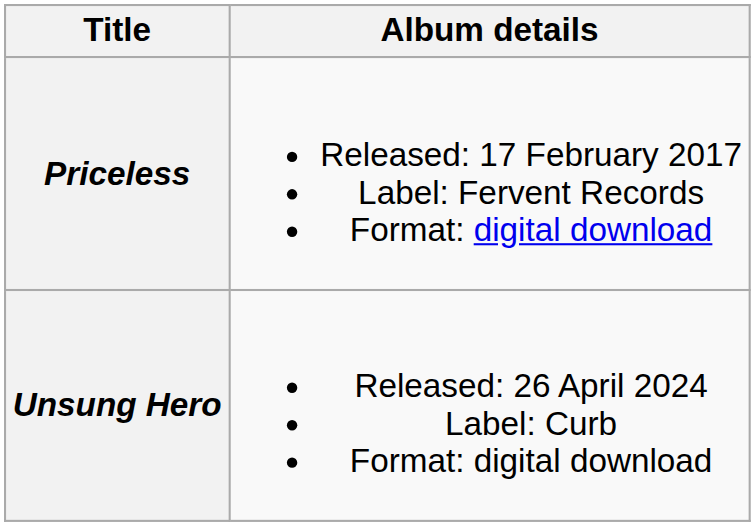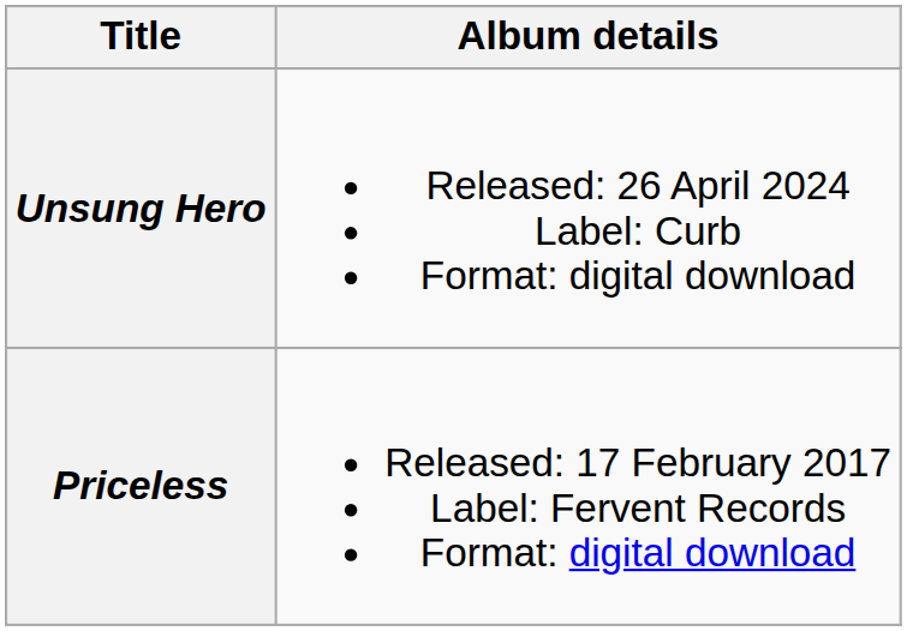 <table class="wikitable plainrowheaders" style="text-align:center;">
 <tr>
 <th scope="col">Title</th>
 <th scope="col">Album details</th>
 </tr>
 <tr>
+<th scope="row"><em>Unsung Hero</em></th>
+<td><br><ul><li>Released: 26 April 2024</li><li>Label: Curb</li><li>Format: digital download</li></ul></td>
+</tr>
+<tr>
 <th scope = "row"><em>Priceless</em></th>
 <td><br><ul><li>Released: 17 February 2017</li><li>Label: Fervent Records</li><li>Format: <a href='#'>digital download</a></li></ul></td>
 </tr>
-<tr>
-<th scope="row"><em>Unsung Hero</em></th>
-<td><br><ul><li>Released: 26 April 2024</li><li>Label: Curb</li><li>Format: digital download</li></ul></td>
-</tr>
 </table>
